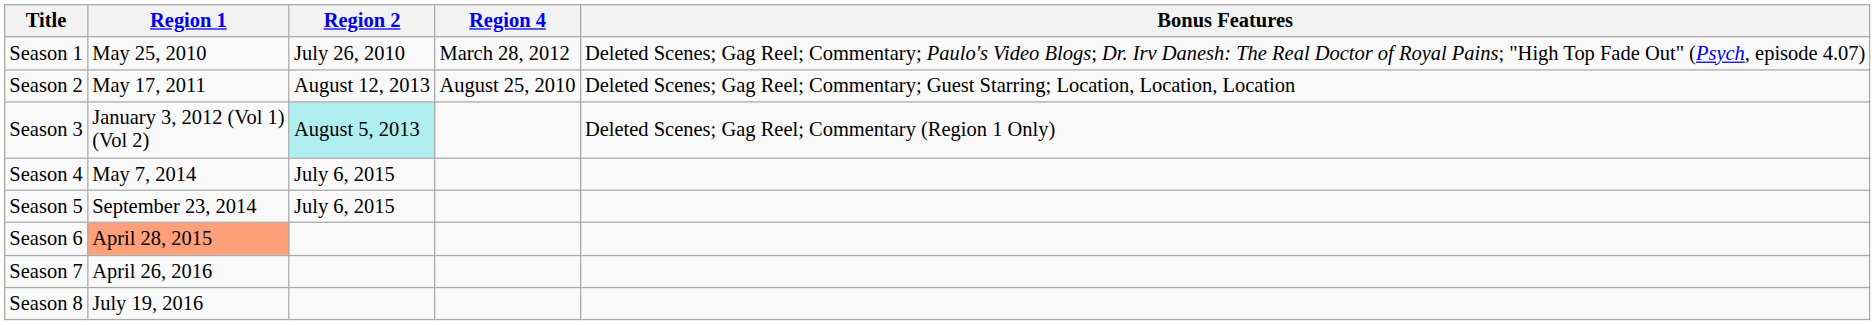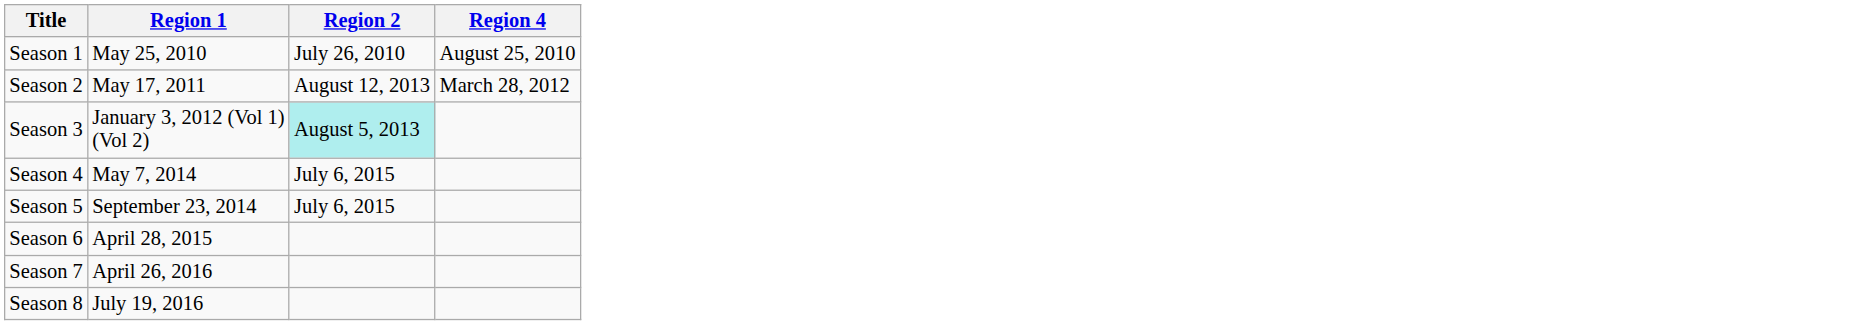 <table class="wikitable">
 <tr>
 <th>Title</th>
 <th><a href='#'>Region 1</a></th>
 <th><a href='#'>Region 2</a></th>
 <th><a href='#'>Region 4</a></th>
-<th>Bonus Features</th>
 </tr>
 <tr>
 <td>Season 1</td>
 <td>May 25, 2010</td>
 <td>July 26, 2010</td>
-<td>March 28, 2012</td>
-<td>Deleted Scenes; Gag Reel; Commentary; <em>Paulo's Video Blogs</em>; <em>Dr. Irv Danesh: The Real Doctor of Royal Pains</em>; "High Top Fade Out" (<em><a href='#'>Psych</a></em>, episode 4.07)</td>
+<td>August 25, 2010</td>
 </tr>
 <tr>
 <td>Season 2</td>
 <td>May 17, 2011</td>
 <td>August 12, 2013</td>
-<td>August 25, 2010</td>
-<td>Deleted Scenes; Gag Reel; Commentary; Guest Starring; Location, Location, Location</td>
+<td>March 28, 2012</td>
 </tr>
 <tr>
 <td>Season 3</td>
 <td>January 3, 2012 (Vol 1)<br> (Vol 2)</td>
 <td style="background: paleturquoise;">August 5, 2013</td>
 <td></td>
-<td>Deleted Scenes; Gag Reel; Commentary (Region 1 Only)</td>
 </tr>
 <tr>
 <td>Season 4</td>
 <td>May 7, 2014</td>
 <td>July 6, 2015</td>
-<td></td>
 <td></td>
 </tr>
 <tr>
 <td>Season 5</td>
 <td>September 23, 2014</td>
 <td>July 6, 2015</td>
 <td></td>
-<td></td>
 </tr>
 <tr>
 <td>Season 6</td>
-<td style="background: lightsalmon;">April 28, 2015</td>
-<td></td>
+<td>April 28, 2015</td>
 <td></td>
 <td></td>
 </tr>
 <tr>
 <td>Season 7</td>
 <td>April 26, 2016</td>
 <td></td>
 <td></td>
-<td></td>
 </tr>
 <tr>
 <td>Season 8</td>
 <td>July 19, 2016</td>
 <td></td>
 <td></td>
-<td></td>
 </tr>
 </table>
